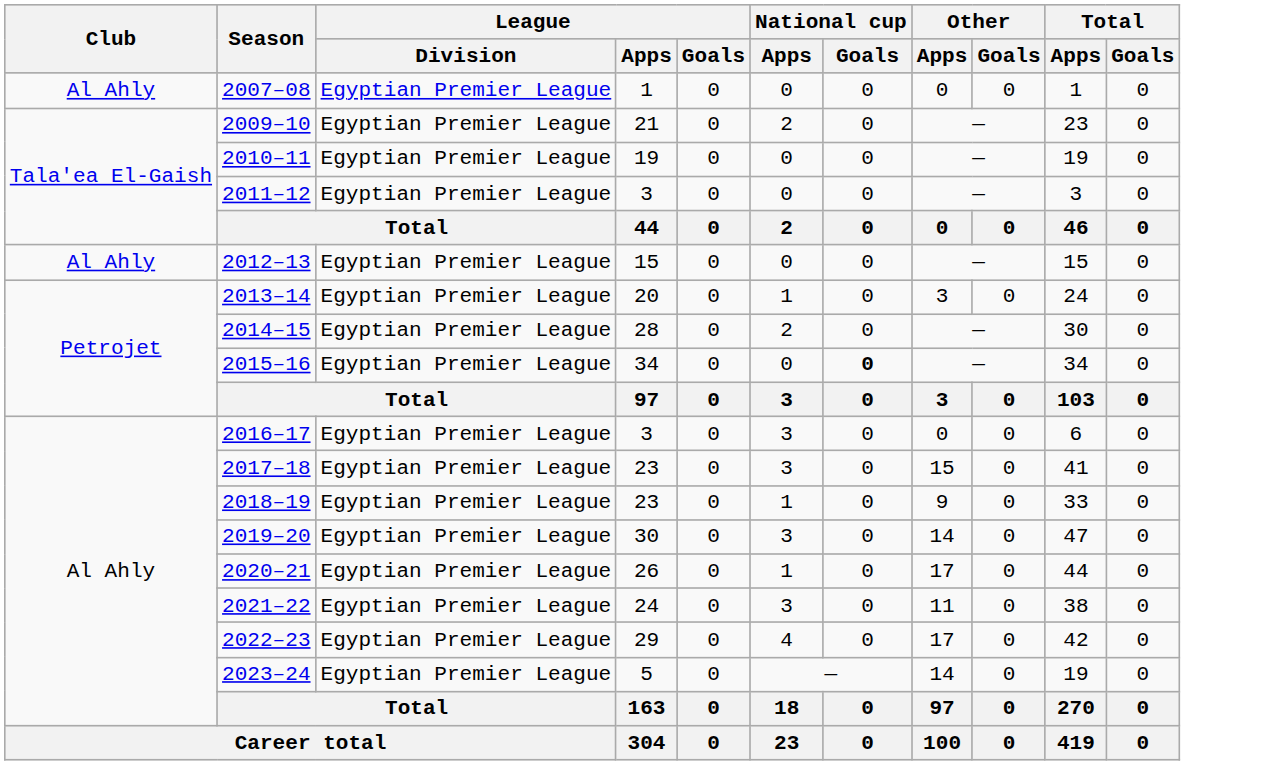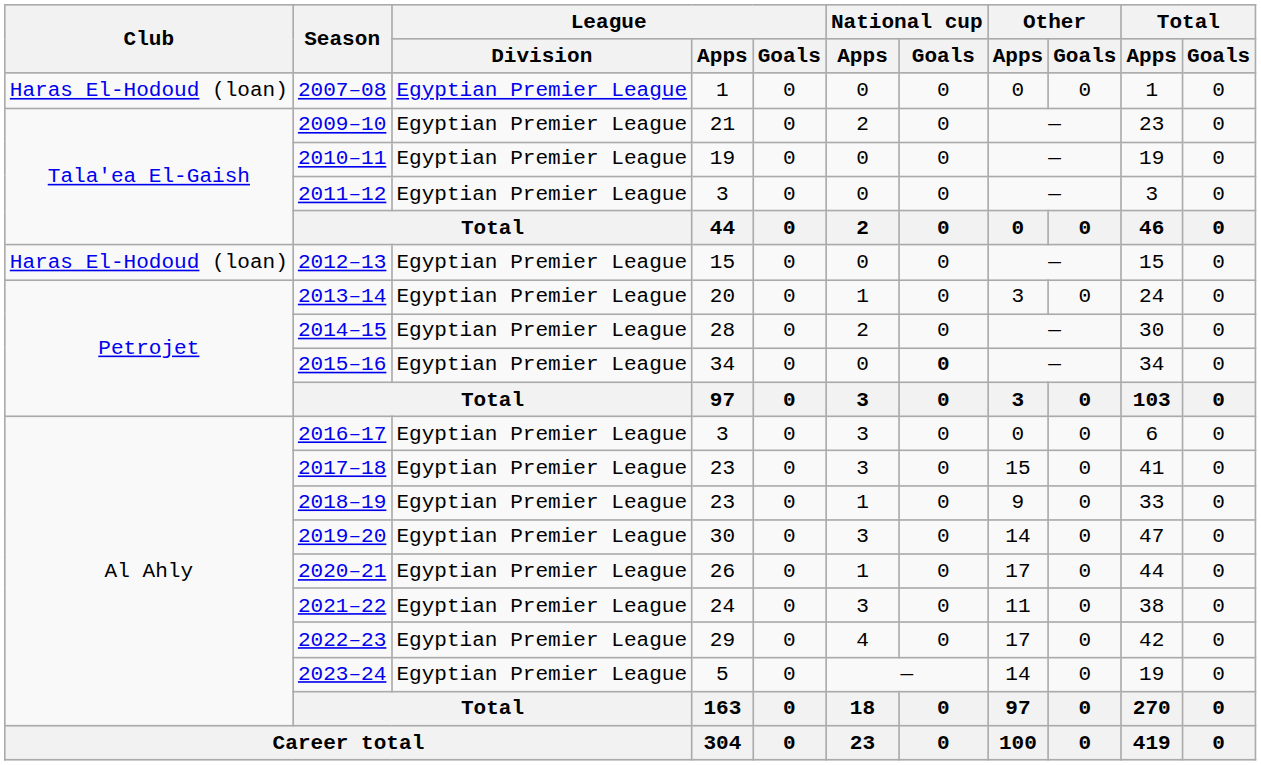 <table class=wikitable style=text-align:center>
 <tr>
 <th rowspan="2">Club</th>
 <th rowspan="2">Season</th>
 <th colspan="3">League</th>
 <th colspan="2">National cup</th>
 <th colspan="2">Other</th>
 <th colspan="2">Total</th>
 </tr>
 <tr>
 <th>Division</th>
 <th>Apps</th>
 <th>Goals</th>
 <th>Apps</th>
 <th>Goals</th>
 <th>Apps</th>
 <th>Goals</th>
 <th>Apps</th>
 <th>Goals</th>
 </tr>
 <tr>
-<td><a href='#'>Al Ahly</a></td>
+<td><a href='#'>Haras El-Hodoud</a> (loan)</td>
 <td><a href='#'>2007–08</a></td>
 <td><a href='#'>Egyptian Premier League</a></td>
 <td>1</td>
 <td>0</td>
 <td>0</td>
 <td>0</td>
 <td>0</td>
 <td>0</td>
 <td>1</td>
 <td>0</td>
 </tr>
 <tr>
 <td rowspan="4"><a href='#'>Tala'ea El-Gaish</a></td>
 <td><a href='#'>2009–10</a></td>
 <td>Egyptian Premier League</td>
 <td>21</td>
 <td>0</td>
 <td>2</td>
 <td>0</td>
 <td colspan=2>—</td>
 <td>23</td>
 <td>0</td>
 </tr>
 <tr>
 <td><a href='#'>2010–11</a></td>
 <td>Egyptian Premier League</td>
 <td>19</td>
 <td>0</td>
 <td>0</td>
 <td>0</td>
 <td colspan=2>—</td>
 <td>19</td>
 <td>0</td>
 </tr>
 <tr>
 <td><a href='#'>2011–12</a></td>
 <td>Egyptian Premier League</td>
 <td>3</td>
 <td>0</td>
 <td>0</td>
 <td>0</td>
 <td colspan=2>—</td>
 <td>3</td>
 <td>0</td>
 </tr>
 <tr>
 <th colspan="2">Total</th>
 <th>44</th>
 <th>0</th>
 <th>2</th>
 <th>0</th>
 <th>0</th>
 <th>0</th>
 <th>46</th>
 <th>0</th>
 </tr>
 <tr>
-<td><a href='#'>Al Ahly</a></td>
+<td><a href='#'>Haras El-Hodoud</a> (loan)</td>
 <td><a href='#'>2012–13</a></td>
 <td>Egyptian Premier League</td>
 <td>15</td>
 <td>0</td>
 <td>0</td>
 <td>0</td>
 <td colspan=2>—</td>
 <td>15</td>
 <td>0</td>
 </tr>
 <tr>
 <td rowspan="4"><a href='#'>Petrojet</a></td>
 <td><a href='#'>2013–14</a></td>
 <td>Egyptian Premier League</td>
 <td>20</td>
 <td>0</td>
 <td>1</td>
 <td>0</td>
 <td>3</td>
 <td>0</td>
 <td>24</td>
 <td>0</td>
 </tr>
 <tr>
 <td><a href='#'>2014–15</a></td>
 <td>Egyptian Premier League</td>
 <td>28</td>
 <td>0</td>
 <td>2</td>
 <td>0</td>
 <td colspan=2>—</td>
 <td>30</td>
 <td>0</td>
 </tr>
 <tr>
 <td><a href='#'>2015–16</a></td>
 <td>Egyptian Premier League</td>
 <td>34</td>
 <td>0</td>
 <td>0</td>
 <td><strong>0</strong></td>
 <td colspan=2>—</td>
 <td>34</td>
 <td>0</td>
 </tr>
 <tr>
 <th colspan="2">Total</th>
 <th>97</th>
 <th>0</th>
 <th>3</th>
 <th>0</th>
 <th>3</th>
 <th>0</th>
 <th>103</th>
 <th>0</th>
 </tr>
 <tr>
 <td rowspan="9">Al Ahly</td>
 <td><a href='#'>2016–17</a></td>
 <td>Egyptian Premier League</td>
 <td>3</td>
 <td>0</td>
 <td>3</td>
 <td>0</td>
 <td>0</td>
 <td>0</td>
 <td>6</td>
 <td>0</td>
 </tr>
 <tr>
 <td><a href='#'>2017–18</a></td>
 <td>Egyptian Premier League</td>
 <td>23</td>
 <td>0</td>
 <td>3</td>
 <td>0</td>
 <td>15</td>
 <td>0</td>
 <td>41</td>
 <td>0</td>
 </tr>
 <tr>
 <td><a href='#'>2018–19</a></td>
 <td>Egyptian Premier League</td>
 <td>23</td>
 <td>0</td>
 <td>1</td>
 <td>0</td>
 <td>9</td>
 <td>0</td>
 <td>33</td>
 <td>0</td>
 </tr>
 <tr>
 <td><a href='#'>2019–20</a></td>
 <td>Egyptian Premier League</td>
 <td>30</td>
 <td>0</td>
 <td>3</td>
 <td>0</td>
 <td>14</td>
 <td>0</td>
 <td>47</td>
 <td>0</td>
 </tr>
 <tr>
 <td><a href='#'>2020–21</a></td>
 <td>Egyptian Premier League</td>
 <td>26</td>
 <td>0</td>
 <td>1</td>
 <td>0</td>
 <td>17</td>
 <td>0</td>
 <td>44</td>
 <td>0</td>
 </tr>
 <tr>
 <td><a href='#'>2021–22</a></td>
 <td>Egyptian Premier League</td>
 <td>24</td>
 <td>0</td>
 <td>3</td>
 <td>0</td>
 <td>11</td>
 <td>0</td>
 <td>38</td>
 <td>0</td>
 </tr>
 <tr>
 <td><a href='#'>2022–23</a></td>
 <td>Egyptian Premier League</td>
 <td>29</td>
 <td>0</td>
 <td>4</td>
 <td>0</td>
 <td>17</td>
 <td>0</td>
 <td>42</td>
 <td>0</td>
 </tr>
 <tr>
 <td><a href='#'>2023–24</a></td>
 <td>Egyptian Premier League</td>
 <td>5</td>
 <td>0</td>
 <td colspan="2">—</td>
 <td>14</td>
 <td>0</td>
 <td>19</td>
 <td>0</td>
 </tr>
 <tr>
 <th colspan="2">Total</th>
 <th>163</th>
 <th>0</th>
 <th>18</th>
 <th>0</th>
 <th>97</th>
 <th>0</th>
 <th>270</th>
 <th>0</th>
 </tr>
 <tr>
 <th colspan=3>Career total</th>
 <th>304</th>
 <th>0</th>
 <th>23</th>
 <th>0</th>
 <th>100</th>
 <th>0</th>
 <th>419</th>
 <th>0</th>
 </tr>
 </table>
